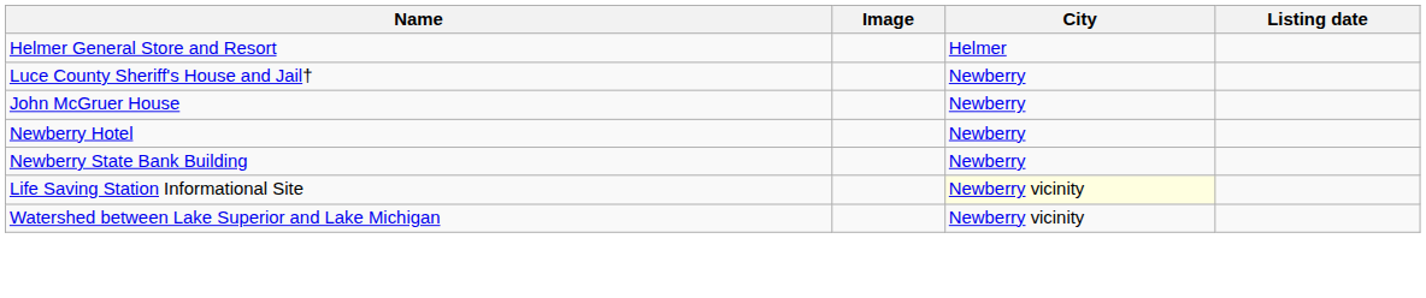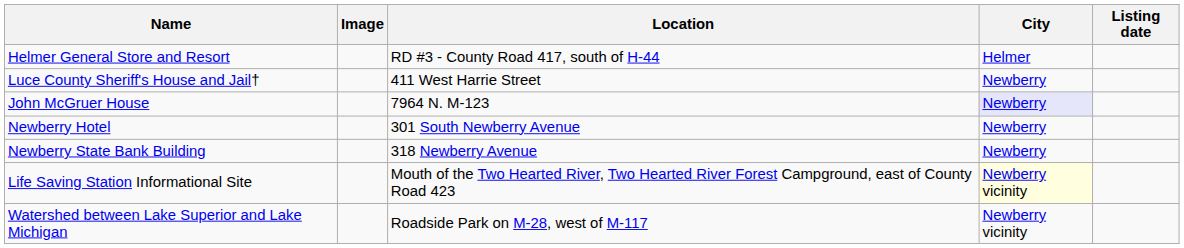 <table class="wikitable sortable" style="width:100%">
 <tr>
 <th>Name</th>
 <th>Image</th>
+<th>Location</th>
 <th>City</th>
 <th>Listing date</th>
 </tr>
 <tr>
 <td><a href='#'>Helmer General Store and Resort</a></td>
 <td></td>
+<td>RD #3 - County Road 417,  south of <a href='#'>H-44</a></td>
 <td><a href='#'>Helmer</a></td>
 <td></td>
 </tr>
 <tr>
 <td><a href='#'>Luce County Sheriff's House and Jail</a>†</td>
 <td></td>
+<td>411 West Harrie Street</td>
 <td><a href='#'>Newberry</a></td>
 <td></td>
 </tr>
 <tr>
 <td><a href='#'>John McGruer House</a></td>
 <td></td>
-<td><a href='#'>Newberry</a></td>
+<td>7964 N. M-123</td>
+<td style="background: lavender;"><a href='#'>Newberry</a></td>
 <td></td>
 </tr>
 <tr>
 <td><a href='#'>Newberry Hotel</a></td>
 <td></td>
+<td>301 <a href='#'>South Newberry Avenue</a></td>
 <td><a href='#'>Newberry</a></td>
 <td></td>
 </tr>
 <tr>
 <td><a href='#'>Newberry State Bank Building</a></td>
 <td></td>
+<td>318 <a href='#'>Newberry Avenue</a></td>
 <td><a href='#'>Newberry</a></td>
 <td></td>
 </tr>
 <tr>
 <td><a href='#'>Life Saving Station</a> Informational Site</td>
 <td></td>
+<td>Mouth of the <a href='#'>Two Hearted River</a>, <a href='#'>Two Hearted River Forest</a> Campground, east of County Road 423</td>
 <td style="background: lightyellow;"><a href='#'>Newberry</a> vicinity</td>
 <td></td>
 </tr>
 <tr>
 <td><a href='#'>Watershed between Lake Superior and Lake Michigan</a></td>
 <td></td>
+<td>Roadside Park on <a href='#'>M-28</a>, west of <a href='#'>M-117</a></td>
 <td><a href='#'>Newberry</a> vicinity</td>
 <td></td>
 </tr>
 </table>
